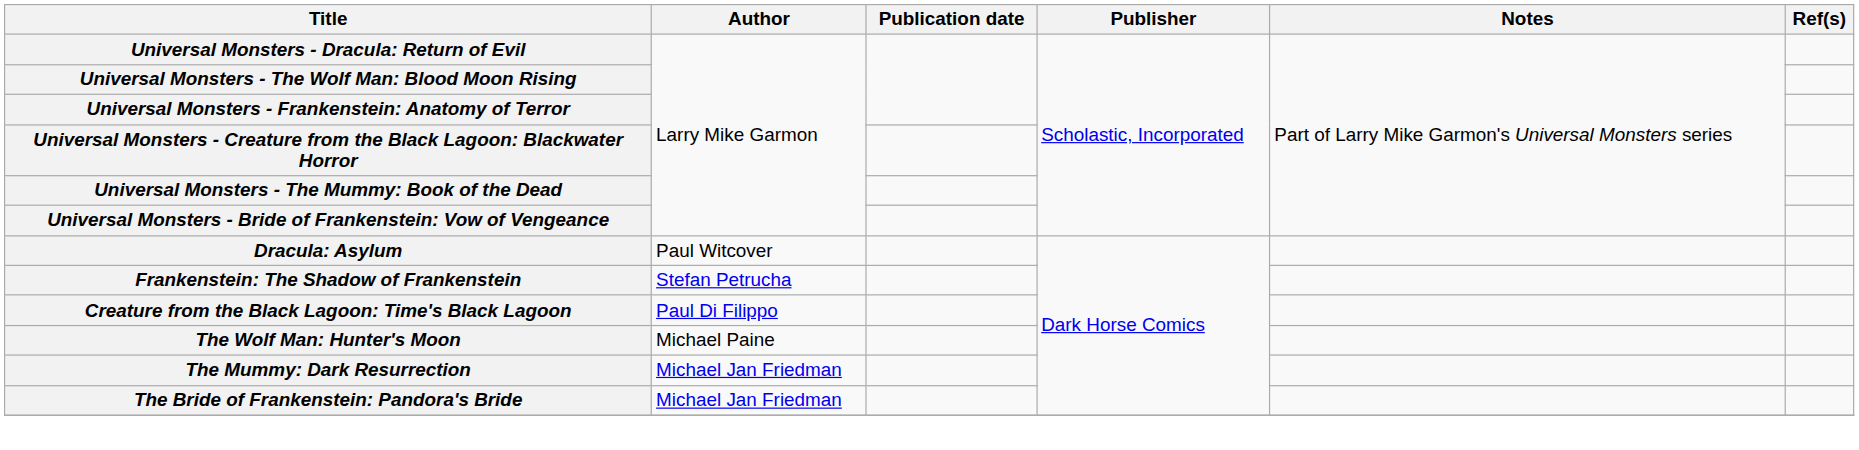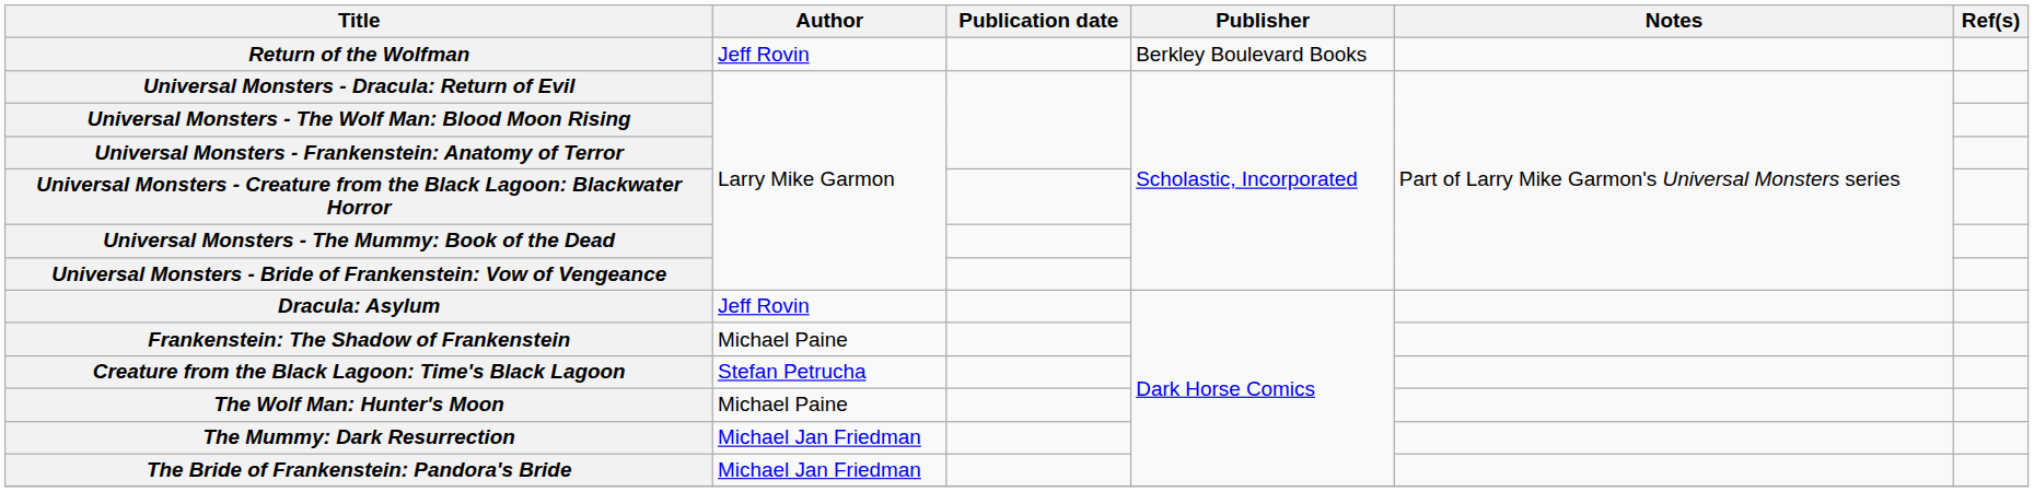 <table class="wikitable plainrowheaders">
 <tr>
 <th scope="col" style="width:35%;">Title</th>
 <th scope="col">Author</th>
 <th scope="col">Publication date</th>
 <th scope="col">Publisher</th>
 <th scope="col">Notes</th>
 <th scope="col">Ref(s)</th>
+</tr>
+<tr>
+<th scope="row"><em>Return of the Wolfman</em></th>
+<td><a href='#'>Jeff Rovin</a></td>
+<td></td>
+<td>Berkley Boulevard Books</td>
+<td></td>
+<td></td>
 </tr>
 <tr>
 <th scope="row"><em>Universal Monsters - Dracula: Return of Evil</em></th>
 <td rowspan="6">Larry Mike Garmon</td>
 <td rowspan="3"></td>
 <td rowspan="6"><a href='#'>Scholastic, Incorporated</a></td>
 <td rowspan="6">Part of Larry Mike Garmon's <em>Universal Monsters</em> series</td>
 <td></td>
 </tr>
 <tr>
 <th scope="row"><em>Universal Monsters - The Wolf Man: Blood Moon Rising</em></th>
 <td></td>
 </tr>
 <tr>
 <th scope="row"><em>Universal Monsters - Frankenstein: Anatomy of Terror</em></th>
 <td></td>
 </tr>
 <tr>
 <th scope="row"><em>Universal Monsters - Creature from the Black Lagoon: Blackwater Horror</em></th>
 <td></td>
 <td></td>
 </tr>
 <tr>
 <th scope="row"><em>Universal Monsters - The Mummy: Book of the Dead</em></th>
 <td></td>
 <td></td>
 </tr>
 <tr>
 <th scope="row"><em>Universal Monsters - Bride of Frankenstein: Vow of Vengeance</em></th>
 <td></td>
 <td></td>
 </tr>
 <tr>
 <th scope="row"><em>Dracula: Asylum</em></th>
-<td>Paul Witcover</td>
+<td><a href='#'>Jeff Rovin</a></td>
 <td></td>
 <td rowspan="6"><a href='#'>Dark Horse Comics</a></td>
 <td></td>
 <td></td>
 </tr>
 <tr>
 <th scope="row"><em>Frankenstein: The Shadow of Frankenstein</em></th>
-<td><a href='#'>Stefan Petrucha</a></td>
+<td>Michael Paine</td>
 <td></td>
 <td></td>
 <td></td>
 </tr>
 <tr>
 <th scope="row"><em>Creature from the Black Lagoon: Time's Black Lagoon</em></th>
-<td><a href='#'>Paul Di Filippo</a></td>
+<td><a href='#'>Stefan Petrucha</a></td>
 <td></td>
 <td></td>
 <td></td>
 </tr>
 <tr>
 <th scope="row"><em>The Wolf Man: Hunter's Moon</em></th>
 <td>Michael Paine</td>
 <td></td>
 <td></td>
 <td></td>
 </tr>
 <tr>
 <th scope="row"><em>The Mummy: Dark Resurrection</em></th>
 <td><a href='#'>Michael Jan Friedman</a></td>
 <td></td>
 <td></td>
 <td></td>
 </tr>
 <tr>
 <th scope="row"><em>The Bride of Frankenstein: Pandora's Bride</em></th>
 <td><a href='#'>Michael Jan Friedman</a></td>
 <td></td>
 <td></td>
 <td></td>
 </tr>
 <tr>
 </tr>
 </table>
